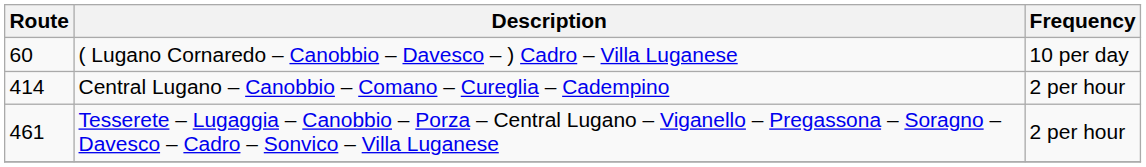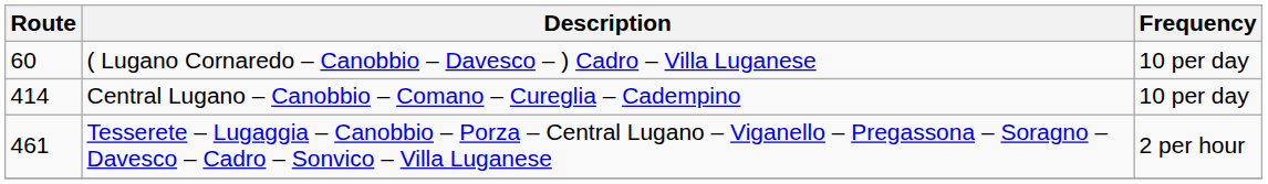 <table class="wikitable sortable">
 <tr>
 <th>Route</th>
 <th class="unsortable">Description</th>
 <th class="unsortable">Frequency</th>
 </tr>
 <tr ->
 <td>60</td>
 <td>( Lugano Cornaredo – <a href='#'>Canobbio</a> – <a href='#'>Davesco</a> – ) <a href='#'>Cadro</a> – <a href='#'>Villa Luganese</a></td>
 <td>10 per day</td>
 </tr>
 <tr ->
 <td>414</td>
 <td>Central Lugano – <a href='#'>Canobbio</a> – <a href='#'>Comano</a> – <a href='#'>Cureglia</a> – <a href='#'>Cadempino</a></td>
-<td>2 per hour</td>
+<td>10 per day</td>
 </tr>
 <tr ->
 <td>461</td>
 <td><a href='#'>Tesserete</a> – <a href='#'>Lugaggia</a> – <a href='#'>Canobbio</a> – <a href='#'>Porza</a> – Central Lugano – <a href='#'>Viganello</a> – <a href='#'>Pregassona</a> – <a href='#'>Soragno</a> – <a href='#'>Davesco</a> – <a href='#'>Cadro</a> – <a href='#'>Sonvico</a> – <a href='#'>Villa Luganese</a></td>
 <td>2 per hour</td>
 </tr>
 <tr ->
 </tr>
 </table>
